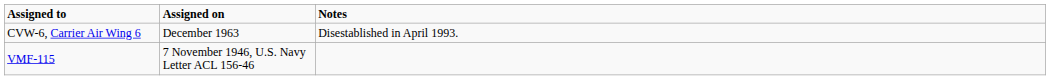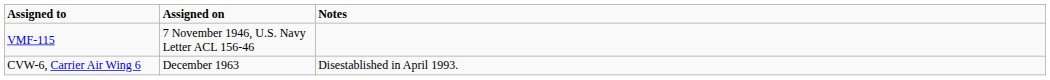 <table class="wikitable" style="width: 70%;">
 <tr>
 <td style="width: 200px;"><strong>Assigned to</strong></td>
 <td style="width: 200px;"><strong>Assigned on</strong></td>
 <td><strong>Notes</strong></td>
 </tr>
 <tr>
+<td><a href='#'>VMF-115</a></td>
+<td>7 November 1946, U.S. Navy Letter ACL 156-46</td>
+<td></td>
+</tr>
+<tr>
 <td>CVW-6, <a href='#'>Carrier Air Wing 6</a></td>
 <td>December 1963</td>
 <td>Disestablished in April 1993.</td>
 </tr>
-<tr>
-<td><a href='#'>VMF-115</a></td>
-<td>7 November 1946, U.S. Navy Letter ACL 156-46</td>
-<td></td>
-</tr>
 </table>
